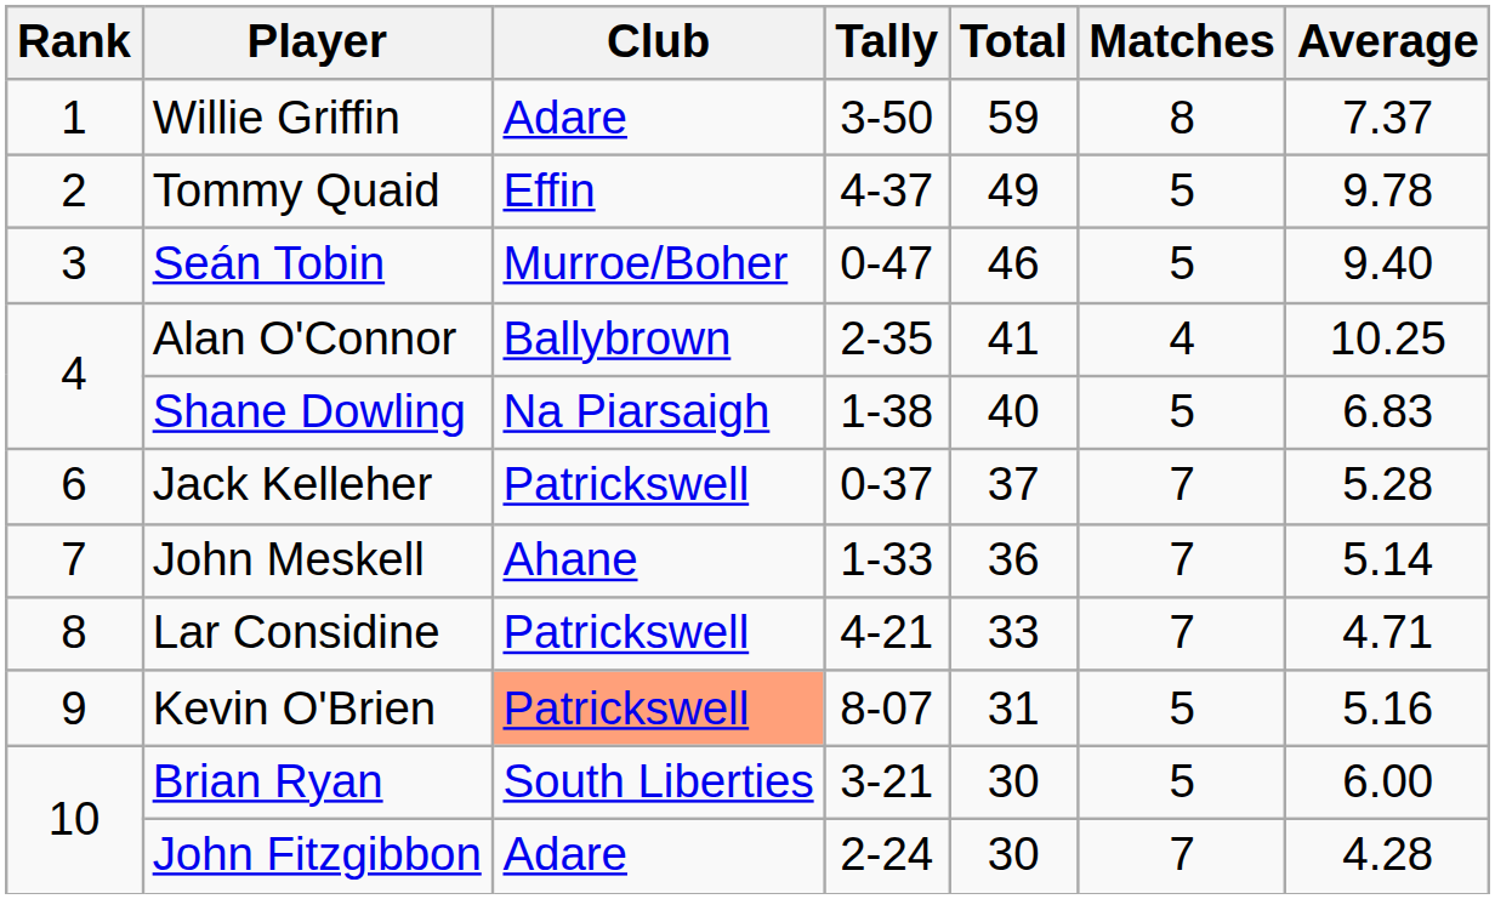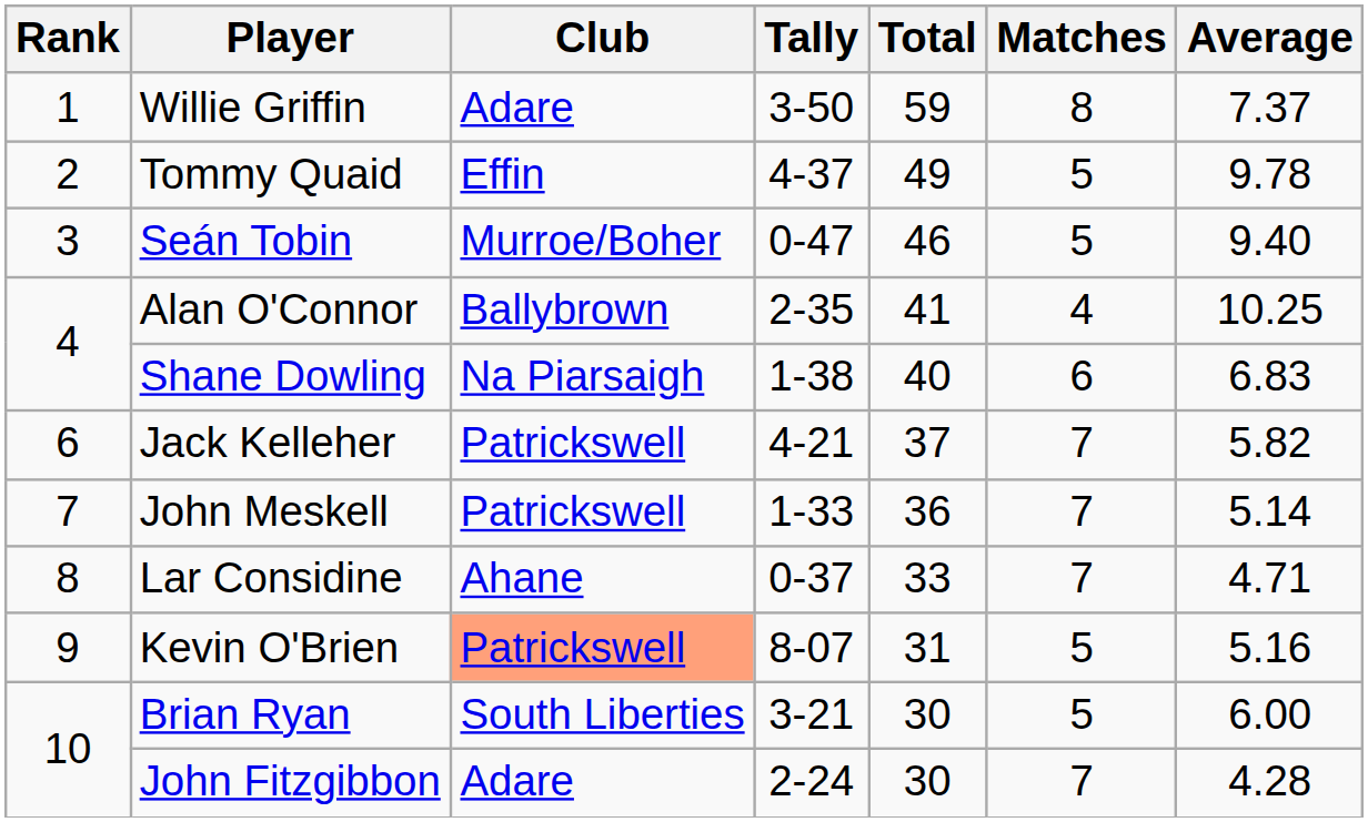 <table class="wikitable">
 <tr>
 <th>Rank</th>
 <th>Player</th>
 <th>Club</th>
 <th>Tally</th>
 <th>Total</th>
 <th>Matches</th>
 <th>Average</th>
 </tr>
 <tr>
 <td rowspan="1" style="text-align:center;">1</td>
 <td>Willie Griffin</td>
 <td><a href='#'>Adare</a></td>
 <td align=center>3-50</td>
 <td align=center>59</td>
 <td align=center>8</td>
 <td align=center>7.37</td>
 </tr>
 <tr>
 <td rowspan="1" style="text-align:center;">2</td>
 <td>Tommy Quaid</td>
 <td><a href='#'>Effin</a></td>
 <td align=center>4-37</td>
 <td align=center>49</td>
 <td align=center>5</td>
 <td align=center>9.78</td>
 </tr>
 <tr>
 <td rowspan="1" style="text-align:center;">3</td>
 <td><a href='#'>Seán Tobin</a></td>
 <td><a href='#'>Murroe/Boher</a></td>
 <td align=center>0-47</td>
 <td align=center>46</td>
 <td align=center>5</td>
 <td align=center>9.40</td>
 </tr>
 <tr>
 <td rowspan="2" style="text-align:center;">4</td>
 <td>Alan O'Connor</td>
 <td><a href='#'>Ballybrown</a></td>
 <td align=center>2-35</td>
 <td align=center>41</td>
 <td align=center>4</td>
 <td align=center>10.25</td>
 </tr>
 <tr>
 <td><a href='#'>Shane Dowling</a></td>
 <td><a href='#'>Na Piarsaigh</a></td>
 <td align=center>1-38</td>
 <td align=center>40</td>
-<td align=center>5</td>
+<td align=center>6</td>
 <td align=center>6.83</td>
 </tr>
 <tr>
 <td rowspan="1" style="text-align:center;">6</td>
 <td>Jack Kelleher</td>
 <td><a href='#'>Patrickswell</a></td>
-<td align=center>0-37</td>
+<td align=center>4-21</td>
 <td align=center>37</td>
 <td align=center>7</td>
-<td align=center>5.28</td>
+<td align=center>5.82</td>
 </tr>
 <tr>
 <td rowspan="1" style="text-align:center;">7</td>
 <td>John Meskell</td>
-<td><a href='#'>Ahane</a></td>
+<td><a href='#'>Patrickswell</a></td>
 <td align=center>1-33</td>
 <td align=center>36</td>
 <td align=center>7</td>
 <td align=center>5.14</td>
 </tr>
 <tr>
 <td rowspan="1" style="text-align:center;">8</td>
 <td>Lar Considine</td>
-<td><a href='#'>Patrickswell</a></td>
-<td align=center>4-21</td>
+<td><a href='#'>Ahane</a></td>
+<td align=center>0-37</td>
 <td align=center>33</td>
 <td align=center>7</td>
 <td align=center>4.71</td>
 </tr>
 <tr>
 <td rowspan="1" style="text-align:center;">9</td>
 <td>Kevin O'Brien</td>
 <td style="background: lightsalmon;"><a href='#'>Patrickswell</a></td>
 <td align=center>8-07</td>
 <td align=center>31</td>
 <td align=center>5</td>
 <td align=center>5.16</td>
 </tr>
 <tr>
 <td rowspan="2" style="text-align:center;">10</td>
 <td><a href='#'>Brian Ryan</a></td>
 <td><a href='#'>South Liberties</a></td>
 <td align=center>3-21</td>
 <td align=center>30</td>
 <td align=center>5</td>
 <td align=center>6.00</td>
 </tr>
 <tr>
 <td><a href='#'>John Fitzgibbon</a></td>
 <td><a href='#'>Adare</a></td>
 <td align=center>2-24</td>
 <td align=center>30</td>
 <td align=center>7</td>
 <td align=center>4.28</td>
 </tr>
 </table>
